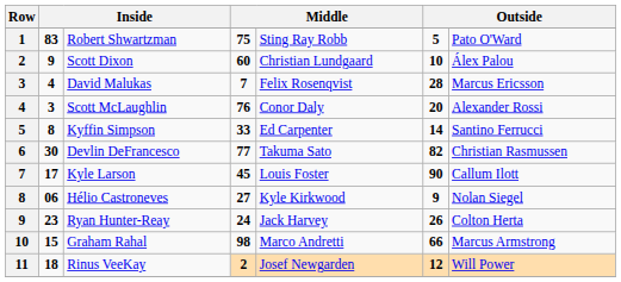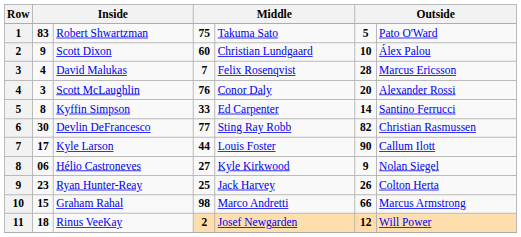 <table class="wikitable" style="font-size: 90%;">
 <tr>
 <th>Row</th>
 <th colspan=2 width="195">Inside</th>
 <th colspan=2 width="195">Middle</th>
 <th colspan=2 width="195">Outside</th>
 </tr>
 <tr>
 </tr>
 <tr>
 <th>1</th>
 <td align="center" width="20"><strong>83</strong></td>
 <td> <a href='#'>Robert Shwartzman</a> </td>
 <td align="center" width="20"><strong>75</strong></td>
-<td> <a href='#'>Sting Ray Robb</a></td>
+<td> <a href='#'>Takuma Sato</a> </td>
 <td align="center" width="20"><strong>5</strong></td>
 <td> <a href='#'>Pato O'Ward</a></td>
 </tr>
 <tr>
 <th>2</th>
 <td align="center" width="20"><strong>9</strong></td>
 <td> <a href='#'>Scott Dixon</a> </td>
 <td align="center" width="20"><strong>60</strong></td>
 <td> <a href='#'>Christian Lundgaard</a></td>
 <td align="center" width="20"><strong>10</strong></td>
 <td> <a href='#'>Álex Palou</a></td>
 </tr>
 <tr>
 <th>3</th>
 <td align="center" width="20"><strong>4</strong></td>
 <td> <a href='#'>David Malukas</a></td>
 <td align="center" width="20"><strong>7</strong></td>
 <td> <a href='#'>Felix Rosenqvist</a></td>
 <td align="center" width="20"><strong>28</strong></td>
 <td> <a href='#'>Marcus Ericsson</a> </td>
 </tr>
 <tr>
 <th>4</th>
 <td align="center" width="20"><strong>3</strong></td>
 <td> <a href='#'>Scott McLaughlin</a></td>
 <td align="center" width="20"><strong>76</strong></td>
 <td> <a href='#'>Conor Daly</a></td>
 <td align="center" width="20"><strong>20</strong></td>
 <td> <a href='#'>Alexander Rossi</a> </td>
 </tr>
 <tr>
 <th>5</th>
 <td align="center" width="20"><strong>8</strong></td>
 <td> <a href='#'>Kyffin Simpson</a></td>
 <td align="center" width="20"><strong>33</strong></td>
 <td> <a href='#'>Ed Carpenter</a></td>
 <td align="center" width="20"><strong>14</strong></td>
 <td> <a href='#'>Santino Ferrucci</a></td>
 </tr>
 <tr>
 <th>6</th>
 <td align="center" width="20"><strong>30</strong></td>
 <td> <a href='#'>Devlin DeFrancesco</a></td>
 <td align="center" width="20"><strong>77</strong></td>
-<td> <a href='#'>Takuma Sato</a> </td>
+<td> <a href='#'>Sting Ray Robb</a></td>
 <td align="center" width="20"><strong>82</strong></td>
 <td> <a href='#'>Christian Rasmussen</a></td>
 </tr>
 <tr>
 <th>7</th>
 <td align="center" width="20"><strong>17</strong></td>
 <td> <a href='#'>Kyle Larson</a></td>
-<td align="center" width="20"><strong>45</strong></td>
+<td align="center" width="20"><strong>44</strong></td>
 <td> <a href='#'>Louis Foster</a> </td>
 <td align="center" width="20"><strong>90</strong></td>
 <td> <a href='#'>Callum Ilott</a></td>
 </tr>
 <tr>
 <th>8</th>
 <td align="center" width="20"><strong>06</strong></td>
 <td> <a href='#'>Hélio Castroneves</a> </td>
 <td align="center" width="20"><strong>27</strong></td>
 <td> <a href='#'>Kyle Kirkwood</a></td>
 <td align="center" width="20"><strong>9</strong></td>
 <td> <a href='#'>Nolan Siegel</a> </td>
 </tr>
 <tr>
 <th>9</th>
 <td align="center" width="20"><strong>23</strong></td>
 <td> <a href='#'>Ryan Hunter-Reay</a> </td>
-<td align="center" width="20"><strong>24</strong></td>
+<td align="center" width="20"><strong>25</strong></td>
 <td> <a href='#'>Jack Harvey</a></td>
 <td align="center" width="20"><strong>26</strong></td>
 <td> <a href='#'>Colton Herta</a></td>
 </tr>
 <tr>
 <th>10</th>
 <td align="center" width="20"><strong>15</strong></td>
 <td> <a href='#'>Graham Rahal</a></td>
 <td align="center" width="20"><strong>98</strong></td>
 <td> <a href='#'>Marco Andretti</a></td>
 <td align="center" width="20"><strong>66</strong></td>
 <td> <a href='#'>Marcus Armstrong</a></td>
 </tr>
 <tr>
 <th>11</th>
 <td align="center" width="20"><strong>18</strong></td>
 <td> <a href='#'>Rinus VeeKay</a></td>
 <td style="background:NavajoWhite" align="center" width="20"><strong>2</strong></td>
 <td style="background:NavajoWhite"> <a href='#'>Josef Newgarden</a> </td>
 <td style="background:NavajoWhite" align="center" width="20"><strong>12</strong></td>
 <td style="background:NavajoWhite"> <a href='#'>Will Power</a> </td>
 </tr>
 <tr>
 </tr>
 </table>
